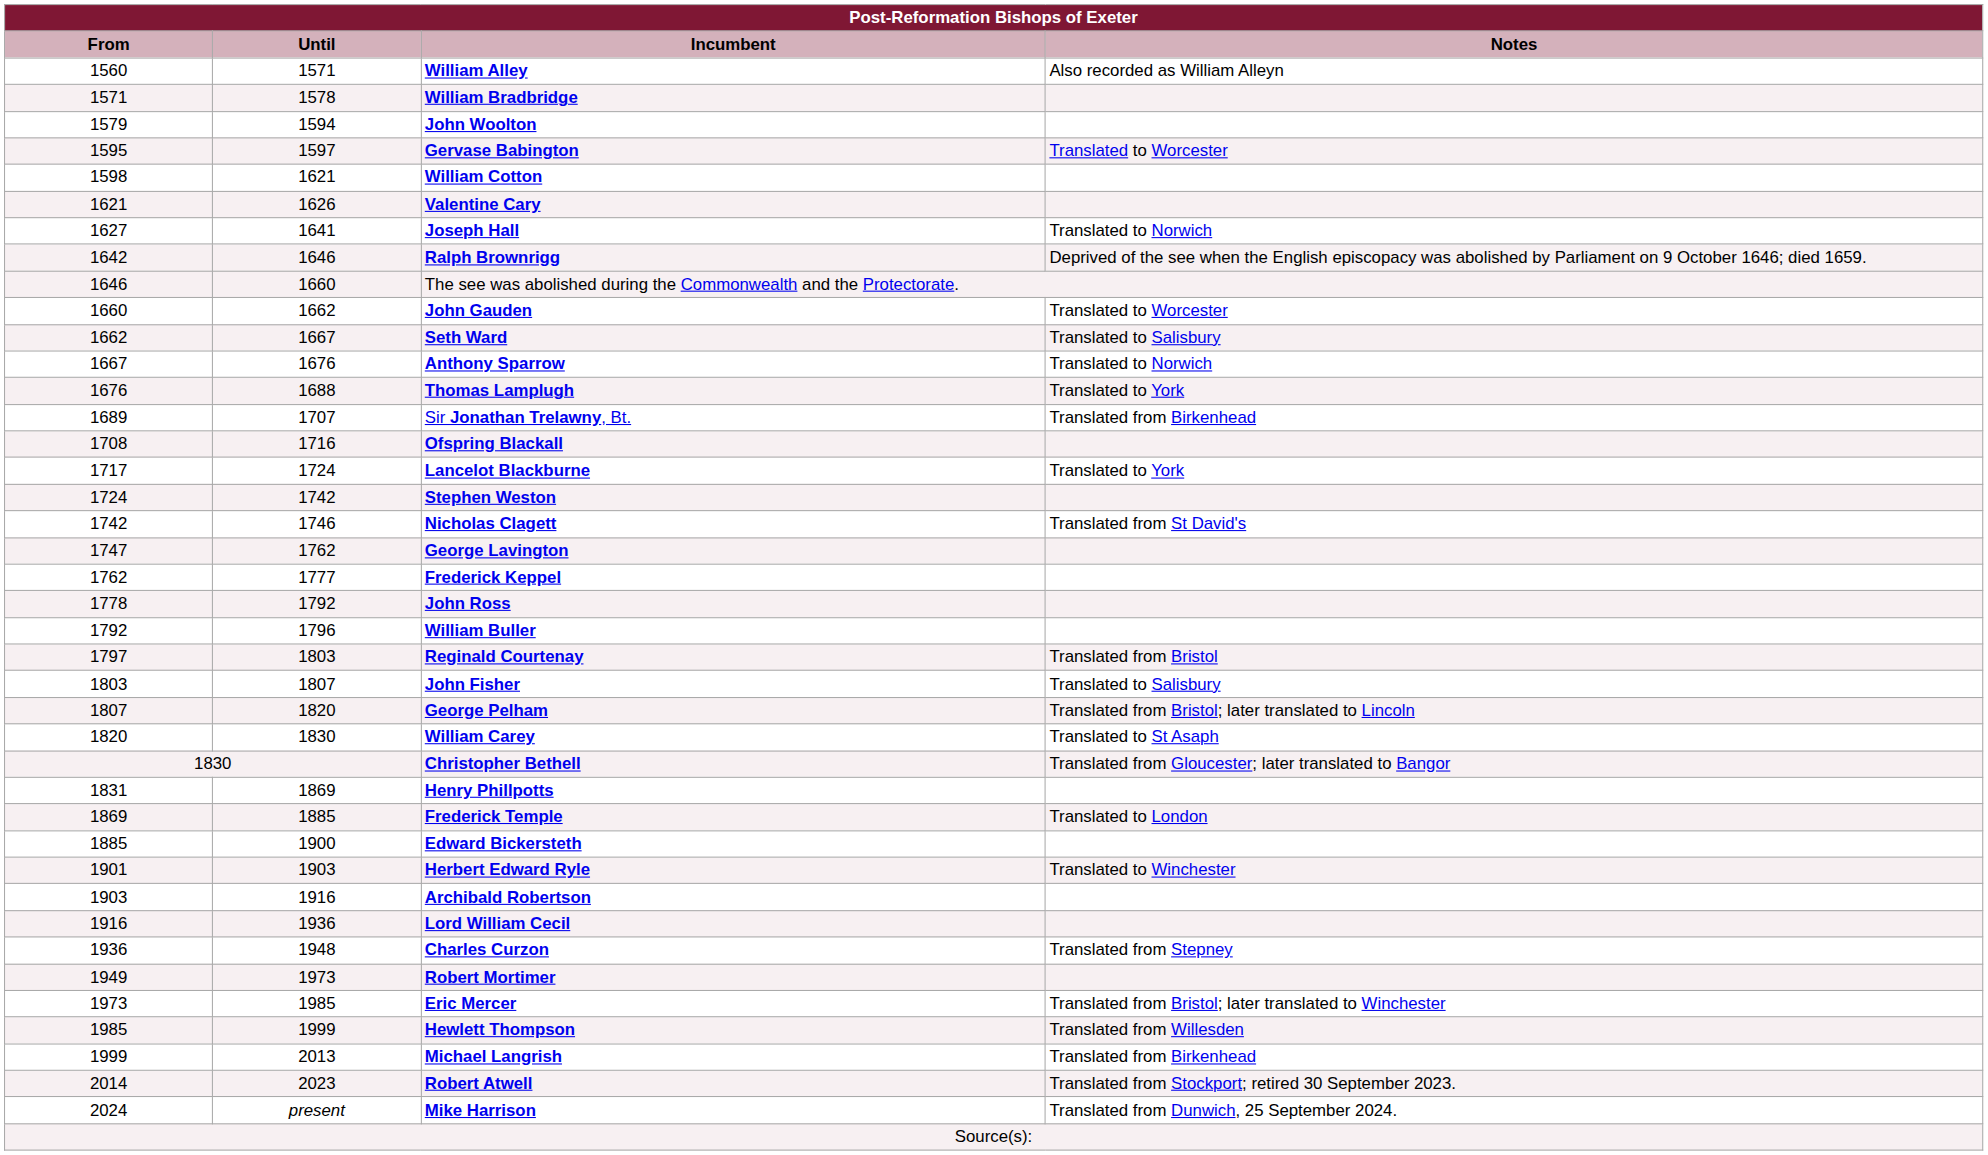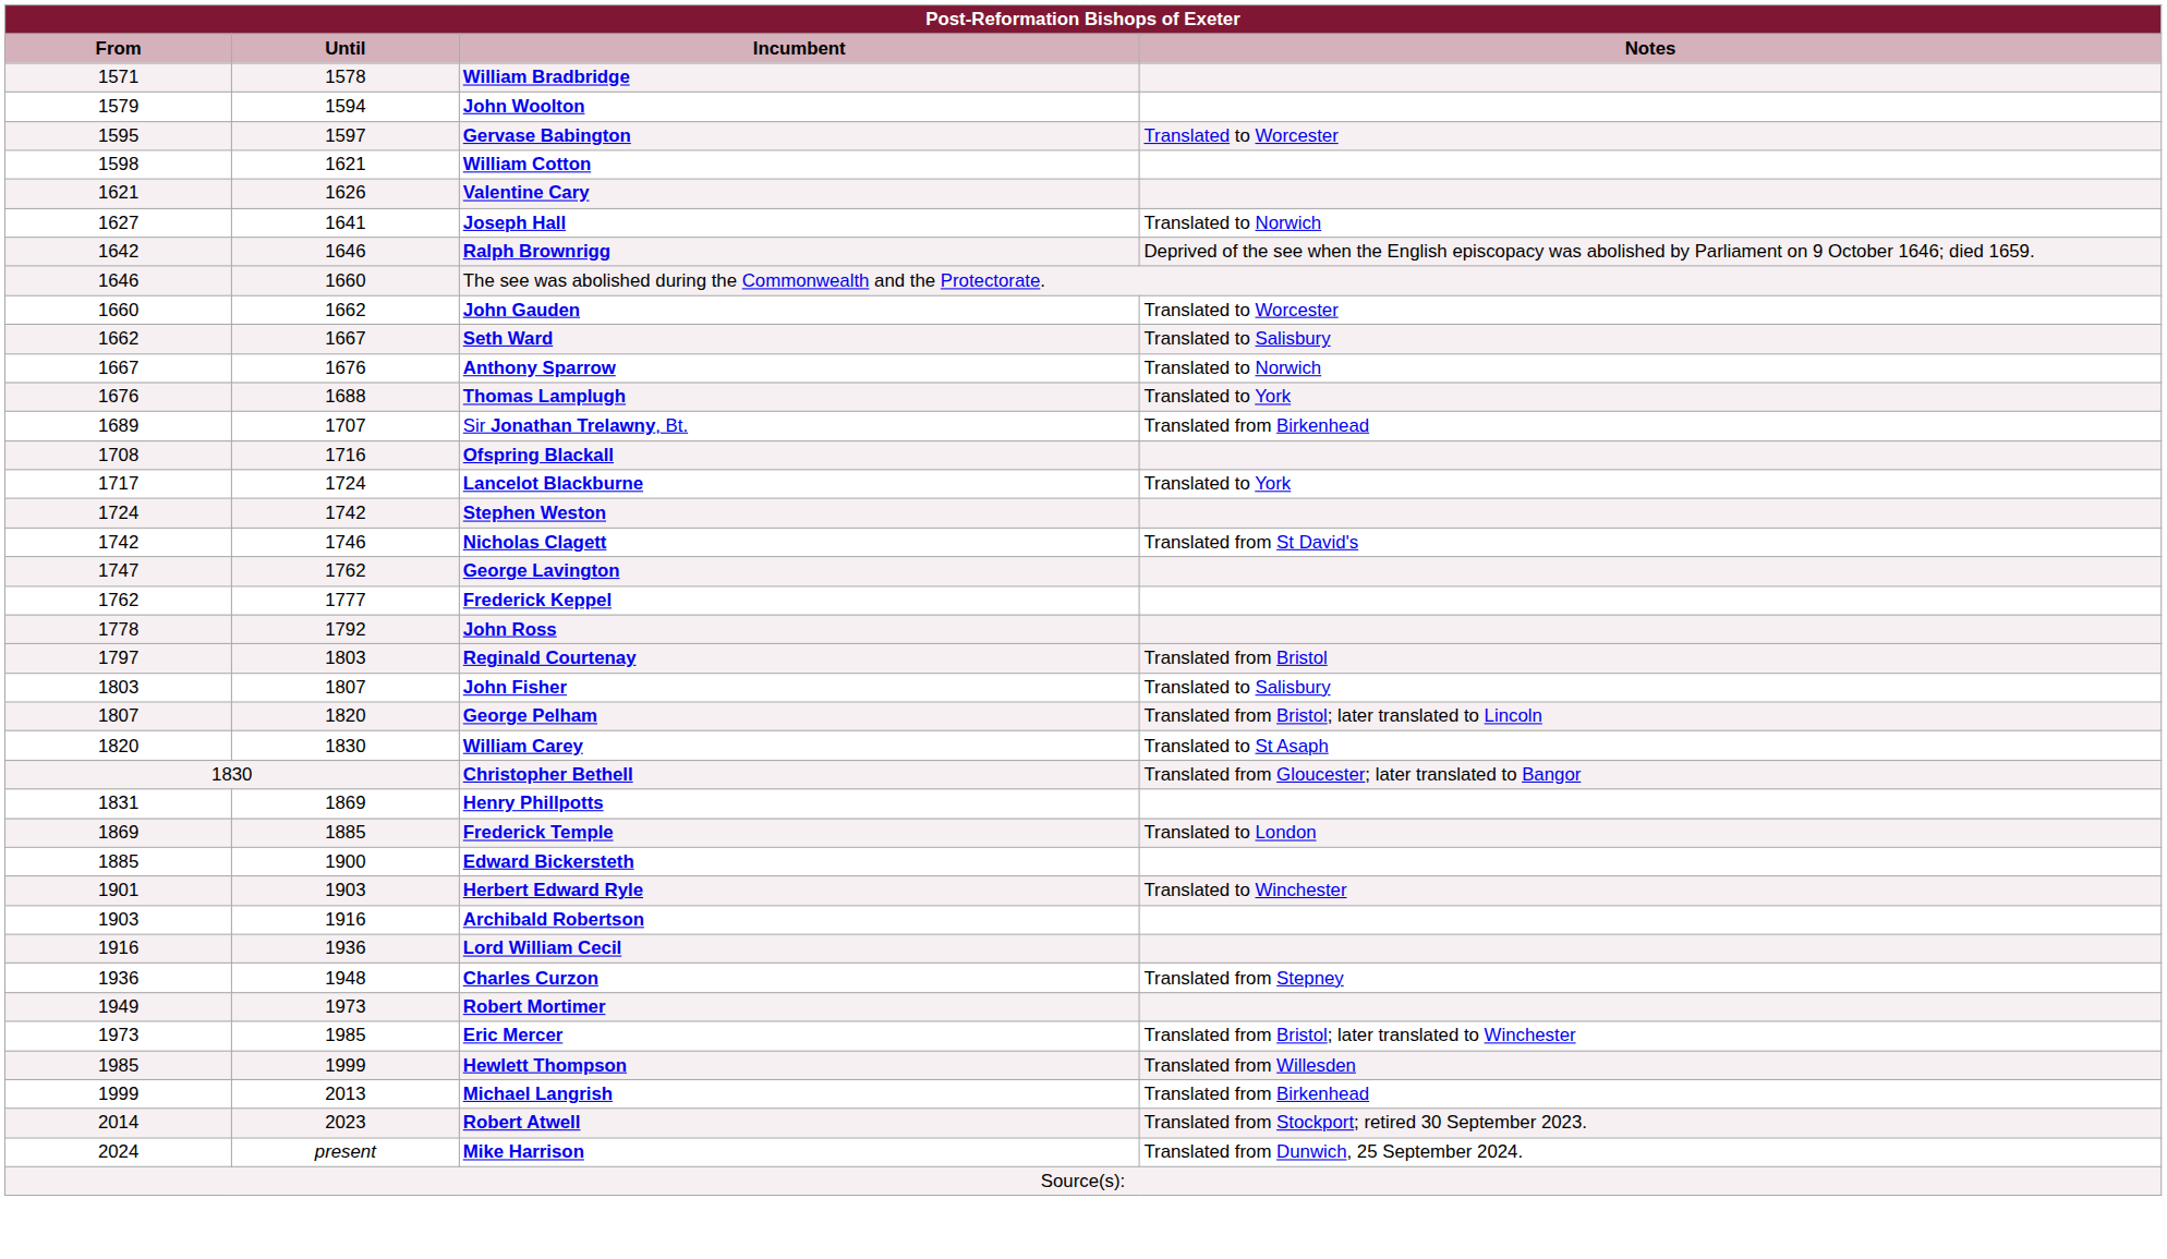 <table class="wikitable" style="width:95%;" border="1" cellpadding="2">
 <tr>
 <th colspan="4" style="background-color: #7F1734; color: white;">Post-Reformation Bishops of Exeter</th>
 </tr>
 <tr valign="center">
 <th style="background-color:#D4B1BB" width="10%">From</th>
 <th style="background-color:#D4B1BB" width="10%">Until</th>
 <th style="background-color:#D4B1BB" width="30%">Incumbent</th>
 <th style="background-color:#D4B1BB" width="45%">Notes</th>
-</tr>
-<tr valign=top bgcolor="white">
-<td align="center">1560</td>
-<td align="center">1571</td>
-<td> <strong><a href='#'>William Alley</a></strong></td>
-<td>Also recorded as William Alleyn</td>
 </tr>
 <tr valign=top bgcolor="#F7F0F2">
 <td align="center">1571</td>
 <td align="center">1578</td>
 <td> <strong><a href='#'>William Bradbridge</a></strong></td>
 <td></td>
 </tr>
 <tr valign=top bgcolor="white">
 <td align="center">1579</td>
 <td align="center">1594</td>
 <td> <strong><a href='#'>John Woolton</a></strong></td>
 <td></td>
 </tr>
 <tr valign=top bgcolor="#F7F0F2">
 <td align="center">1595</td>
 <td align="center">1597</td>
 <td> <strong><a href='#'>Gervase Babington</a></strong></td>
 <td><a href='#'>Translated</a> to <a href='#'>Worcester</a></td>
 </tr>
 <tr valign=top bgcolor="white">
 <td align="center">1598</td>
 <td align="center">1621</td>
 <td> <strong><a href='#'>William Cotton</a></strong></td>
 <td></td>
 </tr>
 <tr valign=top bgcolor="#F7F0F2">
 <td align="center">1621</td>
 <td align="center">1626</td>
 <td> <strong><a href='#'>Valentine Cary</a></strong></td>
 <td></td>
 </tr>
 <tr valign=top bgcolor="white">
 <td align="center">1627</td>
 <td align="center">1641</td>
 <td> <strong><a href='#'>Joseph Hall</a></strong></td>
 <td>Translated to <a href='#'>Norwich</a></td>
 </tr>
 <tr valign=top bgcolor="#F7F0F2">
 <td align="center">1642</td>
 <td align="center">1646</td>
 <td> <strong><a href='#'>Ralph Brownrigg</a></strong></td>
 <td>Deprived of the see when the English episcopacy was abolished by Parliament on 9 October 1646; died 1659.</td>
 </tr>
 <tr valign=top bgcolor="#F7F0F2">
 <td align=center>1646</td>
 <td align=center>1660</td>
 <td colspan=2>The see was abolished during the <a href='#'>Commonwealth</a> and the <a href='#'>Protectorate</a>.</td>
 </tr>
 <tr valign=top bgcolor="white">
 <td align="center">1660</td>
 <td align="center">1662</td>
 <td> <strong><a href='#'>John Gauden</a></strong></td>
 <td>Translated to <a href='#'>Worcester</a></td>
 </tr>
 <tr valign=top bgcolor="#F7F0F2">
 <td align="center">1662</td>
 <td align="center">1667</td>
 <td> <strong><a href='#'>Seth Ward</a></strong></td>
 <td>Translated to <a href='#'>Salisbury</a></td>
 </tr>
 <tr valign=top bgcolor="white">
 <td align="center">1667</td>
 <td align="center">1676</td>
 <td> <strong><a href='#'>Anthony Sparrow</a></strong></td>
 <td>Translated to <a href='#'>Norwich</a></td>
 </tr>
 <tr valign=top bgcolor="#F7F0F2">
 <td align="center">1676</td>
 <td align="center">1688</td>
 <td> <strong><a href='#'>Thomas Lamplugh</a></strong></td>
 <td>Translated to <a href='#'>York</a></td>
 </tr>
 <tr valign=top bgcolor="white">
 <td align="center">1689</td>
 <td align="center">1707</td>
 <td> <a href='#'>Sir <strong>Jonathan Trelawny</strong>, Bt.</a></td>
 <td>Translated from <a href='#'>Birkenhead</a></td>
 </tr>
 <tr valign=top bgcolor="#F7F0F2">
 <td align="center">1708</td>
 <td align="center">1716</td>
 <td> <strong><a href='#'>Ofspring Blackall</a></strong></td>
 <td></td>
 </tr>
 <tr valign=top bgcolor="white">
 <td align="center">1717</td>
 <td align="center">1724</td>
 <td> <strong><a href='#'>Lancelot Blackburne</a></strong></td>
 <td>Translated to <a href='#'>York</a></td>
 </tr>
 <tr valign=top bgcolor="#F7F0F2">
 <td align="center">1724</td>
 <td align="center">1742</td>
 <td> <strong><a href='#'>Stephen Weston</a></strong></td>
 <td></td>
 </tr>
 <tr valign=top bgcolor="white">
 <td align="center">1742</td>
 <td align="center">1746</td>
 <td> <strong><a href='#'>Nicholas Clagett</a></strong></td>
 <td>Translated from <a href='#'>St David's</a></td>
 </tr>
 <tr valign=top bgcolor="#F7F0F2">
 <td align="center">1747</td>
 <td align="center">1762</td>
 <td> <strong><a href='#'>George Lavington</a></strong></td>
 <td></td>
 </tr>
 <tr valign=top bgcolor="white">
 <td align="center">1762</td>
 <td align="center">1777</td>
 <td> <strong><a href='#'>Frederick Keppel</a></strong></td>
 <td></td>
 </tr>
 <tr valign=top bgcolor="#F7F0F2">
 <td align="center">1778</td>
 <td align="center">1792</td>
 <td> <strong><a href='#'>John Ross</a></strong></td>
 <td></td>
 </tr>
-<tr valign=top bgcolor="white">
-<td align="center">1792</td>
-<td align="center">1796</td>
-<td> <strong><a href='#'>William Buller</a></strong></td>
-<td></td>
-</tr>
 <tr valign=top bgcolor="#F7F0F2">
 <td align="center">1797</td>
 <td align="center">1803</td>
 <td> <strong><a href='#'>Reginald Courtenay</a></strong></td>
 <td>Translated from <a href='#'>Bristol</a></td>
 </tr>
 <tr valign=top bgcolor="white">
 <td align="center">1803</td>
 <td align="center">1807</td>
 <td> <strong><a href='#'>John Fisher</a></strong></td>
 <td>Translated to <a href='#'>Salisbury</a></td>
 </tr>
 <tr valign=top bgcolor="#F7F0F2">
 <td align="center">1807</td>
 <td align="center">1820</td>
 <td> <strong><a href='#'>George Pelham</a></strong></td>
 <td>Translated from <a href='#'>Bristol</a>; later translated to <a href='#'>Lincoln</a></td>
 </tr>
 <tr valign=top bgcolor="white">
 <td align="center">1820</td>
 <td align="center">1830</td>
 <td> <strong><a href='#'>William Carey</a></strong></td>
 <td>Translated to <a href='#'>St Asaph</a></td>
 </tr>
 <tr valign=top bgcolor="#F7F0F2">
 <td align="center" colspan=2>1830</td>
 <td> <strong><a href='#'>Christopher Bethell</a></strong></td>
 <td>Translated from <a href='#'>Gloucester</a>; later translated to <a href='#'>Bangor</a></td>
 </tr>
 <tr valign=top bgcolor="white">
 <td align="center">1831</td>
 <td align="center">1869</td>
 <td> <strong><a href='#'>Henry Phillpotts</a></strong></td>
 <td></td>
 </tr>
 <tr valign=top bgcolor="#F7F0F2">
 <td align="center">1869</td>
 <td align="center">1885</td>
 <td> <strong><a href='#'>Frederick Temple</a></strong></td>
 <td>Translated to <a href='#'>London</a></td>
 </tr>
 <tr valign=top bgcolor="white">
 <td align="center">1885</td>
 <td align="center">1900</td>
 <td> <strong><a href='#'>Edward Bickersteth</a></strong></td>
 <td></td>
 </tr>
 <tr valign=top bgcolor="#F7F0F2">
 <td align="center">1901</td>
 <td align="center">1903</td>
 <td> <strong><a href='#'>Herbert Edward Ryle</a></strong></td>
 <td>Translated to <a href='#'>Winchester</a></td>
 </tr>
 <tr valign=top bgcolor="white">
 <td align="center">1903</td>
 <td align="center">1916</td>
 <td> <strong><a href='#'>Archibald Robertson</a></strong></td>
 <td></td>
 </tr>
 <tr valign=top bgcolor="#F7F0F2">
 <td align="center">1916</td>
 <td align="center">1936</td>
 <td> <strong><a href='#'>Lord William Cecil</a></strong></td>
 <td></td>
 </tr>
 <tr valign=top bgcolor="white">
 <td align="center">1936</td>
 <td align="center">1948</td>
 <td> <strong><a href='#'>Charles Curzon</a></strong></td>
 <td>Translated from <a href='#'>Stepney</a></td>
 </tr>
 <tr valign=top bgcolor="#F7F0F2">
 <td align="center">1949</td>
 <td align="center">1973</td>
 <td> <strong><a href='#'>Robert Mortimer</a></strong></td>
 <td></td>
 </tr>
 <tr valign=top bgcolor="white">
 <td align="center">1973</td>
 <td align="center">1985</td>
 <td> <strong><a href='#'>Eric Mercer</a></strong></td>
 <td>Translated from <a href='#'>Bristol</a>; later translated to <a href='#'>Winchester</a></td>
 </tr>
 <tr valign=top bgcolor="#F7F0F2">
 <td align="center">1985</td>
 <td align="center">1999</td>
 <td> <strong><a href='#'>Hewlett Thompson</a></strong></td>
 <td>Translated from <a href='#'>Willesden</a></td>
 </tr>
 <tr valign=top bgcolor="white">
 <td align="center">1999</td>
 <td align="center">2013</td>
 <td> <strong><a href='#'>Michael Langrish</a></strong></td>
 <td>Translated from <a href='#'>Birkenhead</a></td>
 </tr>
 <tr valign=top bgcolor="#F7F0F2">
 <td align="center">2014</td>
 <td align="center">2023</td>
 <td> <strong><a href='#'>Robert Atwell</a></strong></td>
 <td>Translated from <a href='#'>Stockport</a>; retired 30 September 2023.</td>
 </tr>
 <tr valign=top bgcolor="white">
 <td align="center">2024</td>
 <td align="center"><em>present</em></td>
 <td><strong><a href='#'>Mike Harrison</a></strong></td>
 <td>Translated from <a href='#'>Dunwich</a>, 25 September 2024.</td>
 </tr>
 <tr valign=top bgcolor="#F7F0F2">
 <td align="center" colspan="4">Source(s):</td>
 </tr>
 </table>
